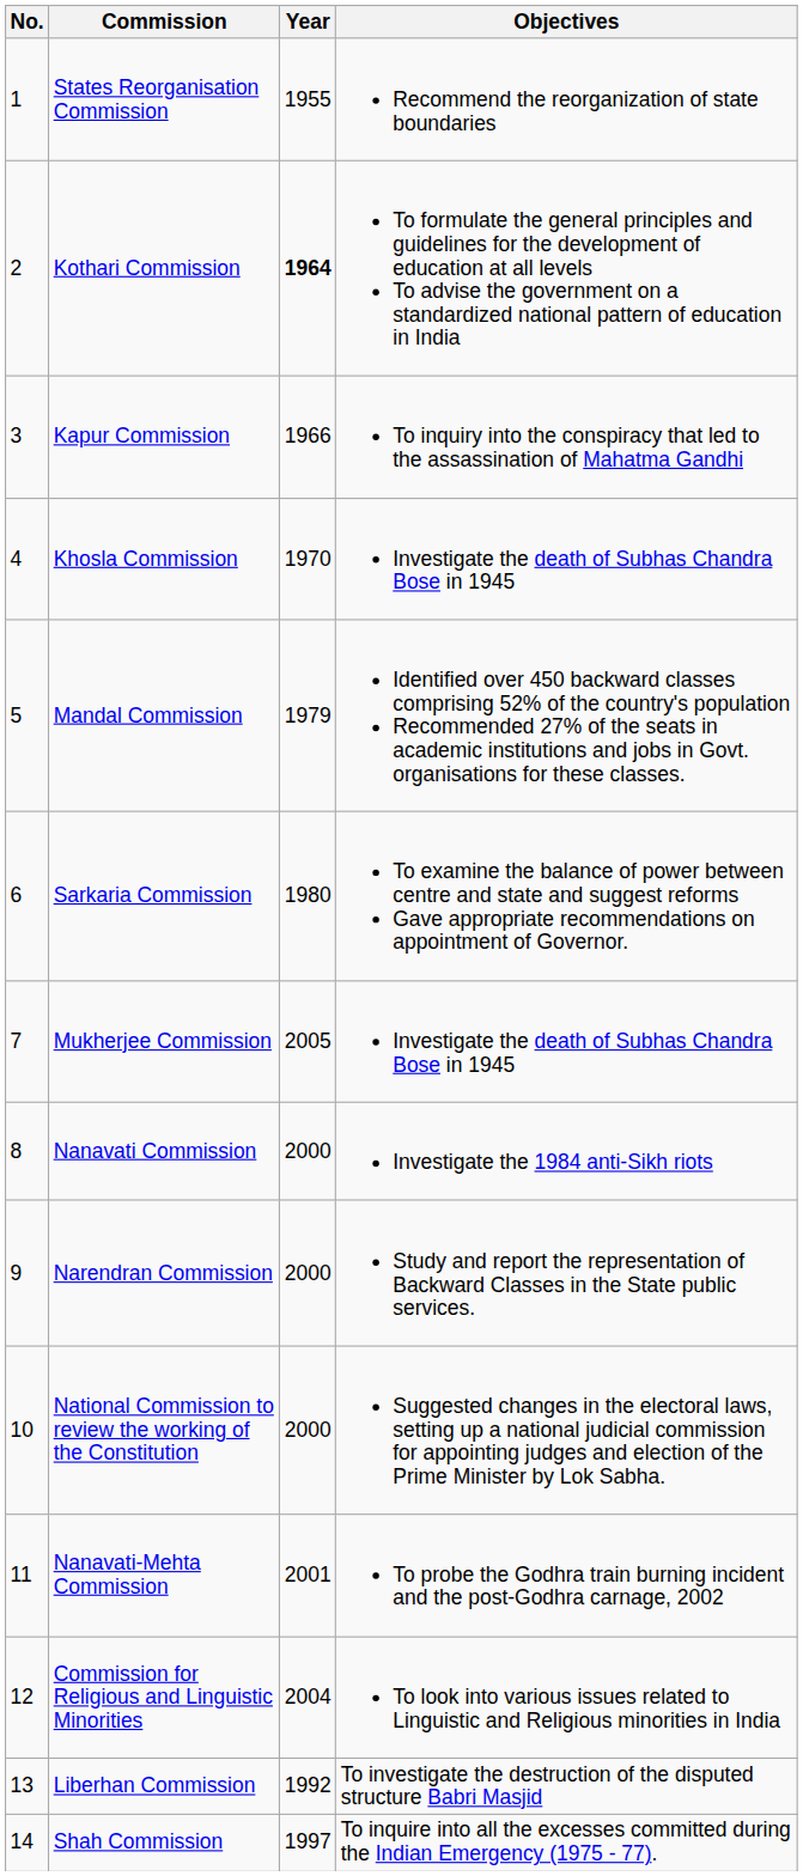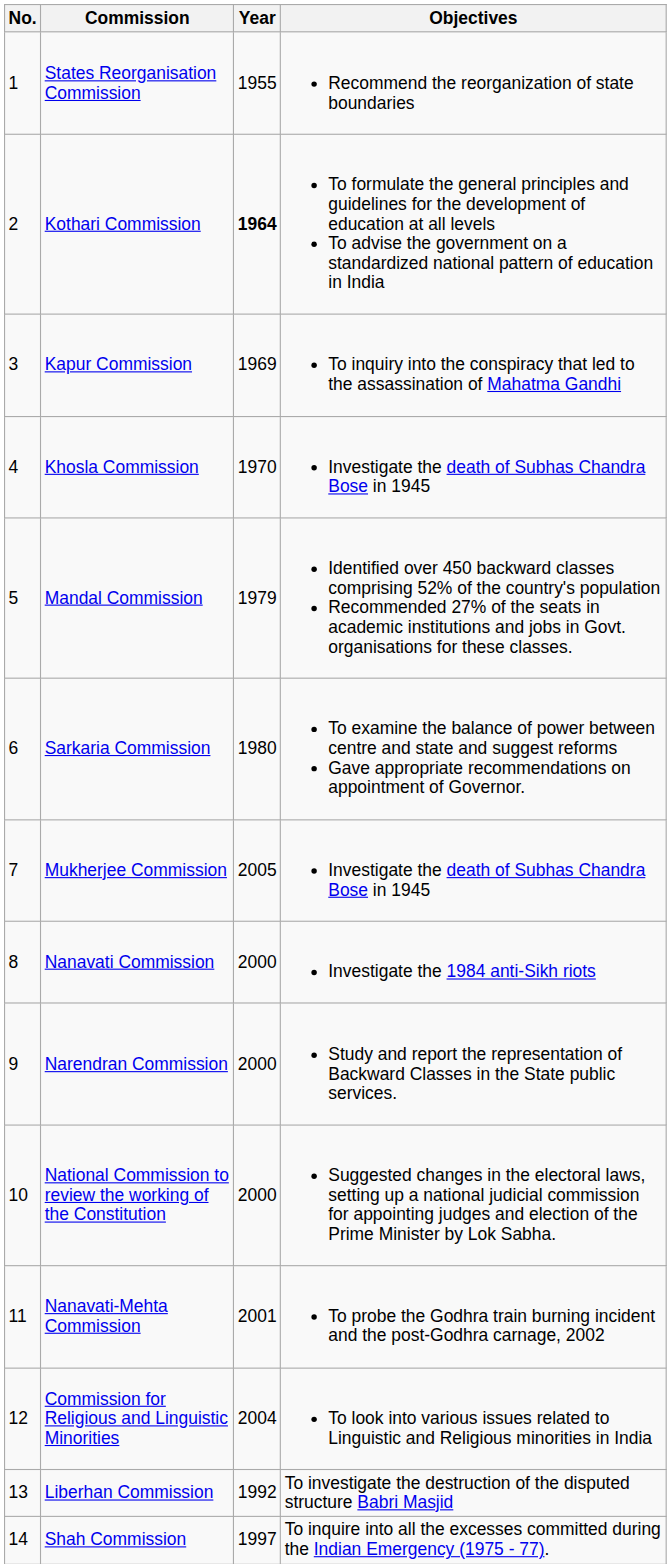 <table class="wikitable sortable">
 <tr style="text-align: left; background:#f0f0f0;">
 <th>No.</th>
 <th>Commission</th>
 <th>Year</th>
 <th>Objectives</th>
 </tr>
 <tr>
 <td>1</td>
 <td><a href='#'>States Reorganisation Commission</a></td>
 <td>1955</td>
 <td><br><ul><li>Recommend the reorganization of state boundaries</li></ul></td>
 </tr>
 <tr>
 <td>2</td>
 <td><a href='#'>Kothari Commission</a></td>
 <td><strong>1964</strong></td>
 <td><br><ul><li>To formulate the general principles and guidelines for the development of education at all levels</li><li>To advise the government on a standardized national pattern of education in India</li></ul></td>
 </tr>
 <tr>
 <td>3</td>
 <td><a href='#'>Kapur Commission</a></td>
-<td>1966</td>
+<td>1969</td>
 <td><br><ul><li>To inquiry into the conspiracy that led to the assassination of <a href='#'>Mahatma Gandhi</a></li></ul></td>
 </tr>
 <tr>
 <td>4</td>
 <td><a href='#'>Khosla Commission</a></td>
 <td>1970</td>
 <td><br><ul><li>Investigate the <a href='#'>death of Subhas Chandra Bose</a> in 1945</li></ul></td>
 </tr>
 <tr>
 <td>5</td>
 <td><a href='#'>Mandal Commission</a></td>
 <td>1979</td>
 <td><br><ul><li>Identified over 450 backward classes comprising 52% of the country's population</li><li>Recommended 27% of the seats in academic institutions and jobs in Govt. organisations for these classes.</li></ul></td>
 </tr>
 <tr>
 <td>6</td>
 <td><a href='#'>Sarkaria Commission</a></td>
 <td>1980</td>
 <td><br><ul><li>To examine the balance of power between centre and state and suggest reforms</li><li>Gave appropriate recommendations on appointment of Governor.</li></ul></td>
 </tr>
 <tr>
 <td>7</td>
 <td><a href='#'>Mukherjee Commission</a></td>
 <td>2005</td>
 <td><br><ul><li>Investigate the <a href='#'>death of Subhas Chandra Bose</a> in 1945</li></ul></td>
 </tr>
 <tr>
 <td>8</td>
 <td><a href='#'>Nanavati Commission</a></td>
 <td>2000</td>
 <td><br><ul><li>Investigate the <a href='#'>1984 anti-Sikh riots</a></li></ul></td>
 </tr>
 <tr>
 <td>9</td>
 <td><a href='#'>Narendran Commission</a></td>
 <td>2000</td>
 <td><br><ul><li>Study and report the representation of Backward Classes in the State public services.</li></ul></td>
 </tr>
 <tr>
 <td>10</td>
 <td><a href='#'>National Commission to review the working of the Constitution</a></td>
 <td>2000</td>
 <td><br><ul><li>Suggested changes in the electoral laws, setting up a national judicial commission for appointing judges and election of the Prime Minister by Lok Sabha.</li></ul></td>
 </tr>
 <tr>
 <td>11</td>
 <td><a href='#'>Nanavati-Mehta Commission</a></td>
 <td>2001</td>
 <td><br><ul><li>To probe the Godhra train burning incident and the post-Godhra carnage, 2002</li></ul></td>
 </tr>
 <tr>
 <td>12</td>
 <td><a href='#'>Commission for Religious and Linguistic Minorities</a></td>
 <td>2004</td>
 <td><br><ul><li>To look into various issues related to Linguistic and Religious minorities in India</li></ul></td>
 </tr>
 <tr>
 <td>13</td>
 <td><a href='#'>Liberhan Commission</a></td>
 <td>1992</td>
 <td>To investigate the destruction of the disputed structure <a href='#'>Babri Masjid</a></td>
 </tr>
 <tr>
 <td>14</td>
 <td><a href='#'>Shah Commission</a></td>
 <td>1997</td>
 <td>To inquire into all the excesses committed during the <a href='#'>Indian Emergency (1975 - 77)</a>.</td>
 </tr>
 </table>
